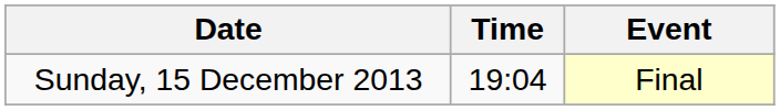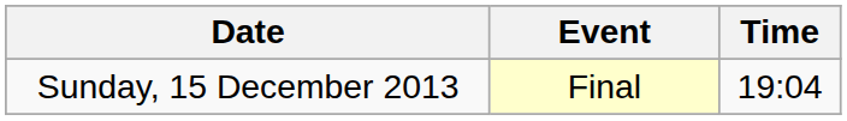 <table class = "wikitable" style="text-align:center;">
 <tr>
 <th width=220>Date</th>
+<th width=100>Event</th>
 <th width=50>Time</th>
-<th width=100>Event</th>
 </tr>
 <tr>
 <td>Sunday, 15 December 2013</td>
+<td bgcolor=ffffcc>Final</td>
 <td>19:04</td>
-<td bgcolor=ffffcc>Final</td>
 </tr>
 </table>
